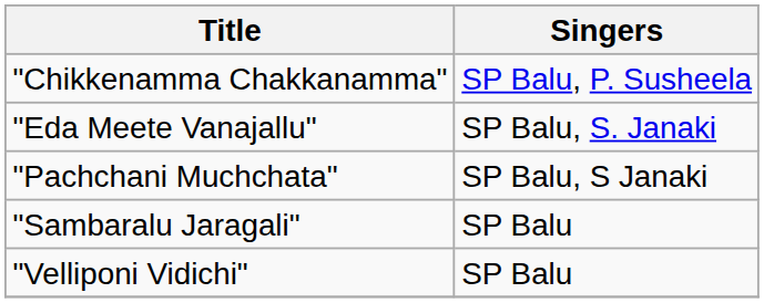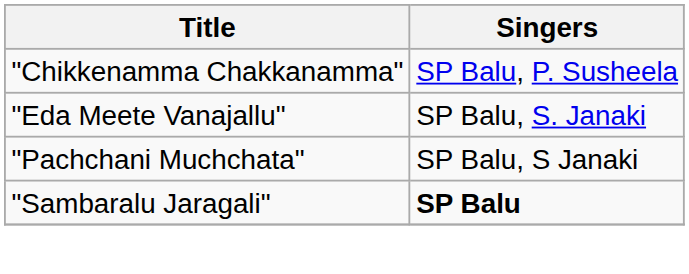 <table class="wikitable" style="font-size:95%;">
 <tr>
 <th>Title</th>
 <th>Singers</th>
 </tr>
 <tr>
 <td>"Chikkenamma Chakkanamma"</td>
 <td><a href='#'>SP Balu</a>, <a href='#'>P. Susheela</a></td>
 </tr>
 <tr>
 <td>"Eda Meete Vanajallu"</td>
 <td>SP Balu, <a href='#'>S. Janaki</a></td>
 </tr>
 <tr>
 <td>"Pachchani Muchchata"</td>
 <td>SP Balu, S Janaki</td>
 </tr>
 <tr>
 <td>"Sambaralu Jaragali"</td>
-<td>SP Balu</td>
-</tr>
-<tr>
-<td>"Velliponi Vidichi"</td>
-<td>SP Balu</td>
+<td><strong>SP Balu</strong></td>
 </tr>
 <tr>
 </tr>
 </table>
